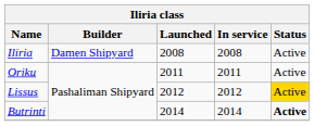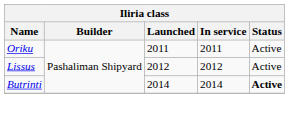 <table border="1" class="wikitable collapsible">
 <tr>
 <th colspan=5>Iliria class</th>
 </tr>
 <tr>
 <th>Name</th>
 <th>Builder</th>
 <th>Launched</th>
 <th>In service</th>
 <th>Status</th>
 </tr>
 <tr>
-<td><a href='#'><em>Iliria</em></a></td>
-<td rowspan=1><a href='#'>Damen Shipyard</a></td>
-<td>2008</td>
-<td>2008</td>
-<td>Active</td>
-</tr>
-<tr>
 <td><a href='#'><em>Oriku</em></a></td>
 <td rowspan=3>Pashaliman Shipyard</td>
 <td>2011</td>
 <td>2011</td>
 <td>Active</td>
 </tr>
 <tr>
 <td><a href='#'><em>Lissus</em></a></td>
 <td>2012</td>
 <td>2012</td>
-<td style="background: gold;">Active</td>
+<td>Active</td>
 </tr>
 <tr>
 <td><a href='#'><em>Butrinti</em></a></td>
 <td>2014</td>
 <td>2014</td>
 <td><strong>Active</strong></td>
 </tr>
 <tr>
 </tr>
 </table>
